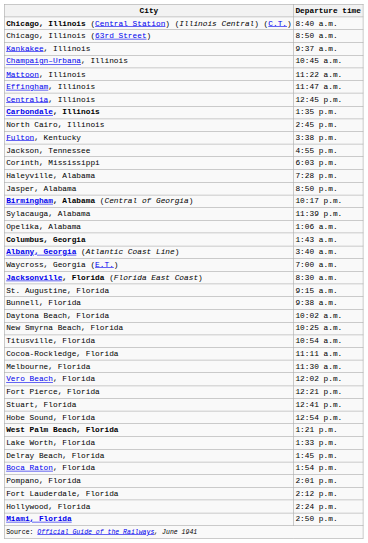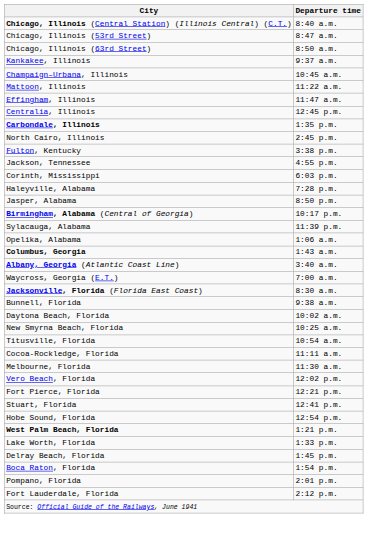 <table class="wikitable">
 <tr>
 <th>City</th>
 <th>Departure time</th>
 </tr>
 <tr>
 <td><strong>Chicago, Illinois</strong> (<a href='#'>Central Station</a>) (<em>Illinois Central</em>) (<a href='#'>C.T.</a>)</td>
 <td>8:40 a.m.</td>
+</tr>
+<tr>
+<td>Chicago, Illinois (<a href='#'>53rd Street</a>)</td>
+<td>8:47 a.m.</td>
 </tr>
 <tr>
 <td>Chicago, Illinois (<a href='#'>63rd Street</a>)</td>
 <td>8:50 a.m.</td>
 </tr>
 <tr>
 <td><a href='#'>Kankakee</a>, Illinois</td>
 <td>9:37 a.m.</td>
 </tr>
 <tr>
 <td><a href='#'>Champaign–Urbana</a>, Illinois</td>
 <td>10:45 a.m.</td>
 </tr>
 <tr>
 <td><a href='#'>Mattoon</a>, Illinois</td>
 <td>11:22 a.m.</td>
 </tr>
 <tr>
 <td><a href='#'>Effingham</a>, Illinois</td>
 <td>11:47 a.m.</td>
 </tr>
 <tr>
 <td><a href='#'>Centralia</a>, Illinois</td>
 <td>12:45 p.m.</td>
 </tr>
 <tr>
 <td><strong><a href='#'>Carbondale</a>, Illinois</strong></td>
 <td>1:35 p.m.</td>
 </tr>
 <tr>
 <td>North Cairo, Illinois</td>
 <td>2:45 p.m.</td>
 </tr>
 <tr>
 <td><a href='#'>Fulton</a>, Kentucky</td>
 <td>3:38 p.m.</td>
 </tr>
 <tr>
 <td>Jackson, Tennessee</td>
 <td>4:55 p.m.</td>
 </tr>
 <tr>
 <td>Corinth, Mississippi</td>
 <td>6:03 p.m.</td>
 </tr>
 <tr>
 <td>Haleyville, Alabama</td>
 <td>7:28 p.m.</td>
 </tr>
 <tr>
 <td>Jasper, Alabama</td>
 <td>8:50 p.m.</td>
 </tr>
 <tr>
 <td><strong><a href='#'>Birmingham</a>, Alabama</strong> (<em>Central of Georgia</em>)</td>
 <td>10:17 p.m.</td>
 </tr>
 <tr>
 <td>Sylacauga, Alabama</td>
 <td>11:39 p.m.</td>
 </tr>
 <tr>
 <td>Opelika, Alabama</td>
 <td>1:06 a.m.</td>
 </tr>
 <tr>
 <td><strong>Columbus, Georgia</strong></td>
 <td>1:43 a.m.</td>
 </tr>
 <tr>
 <td><strong><a href='#'>Albany, Georgia</a></strong> (<em>Atlantic Coast Line</em>)</td>
 <td>3:40 a.m.</td>
 </tr>
 <tr>
 <td>Waycross, Georgia (<a href='#'>E.T.</a>)</td>
 <td>7:00 a.m.</td>
 </tr>
 <tr>
 <td><strong><a href='#'>Jacksonville</a>, Florida</strong> (<em>Florida East Coast</em>)</td>
 <td>8:30 a.m.</td>
 </tr>
 <tr>
-<td>St. Augustine, Florida</td>
-<td>9:15 a.m.</td>
-</tr>
-<tr>
 <td>Bunnell, Florida</td>
 <td>9:38 a.m.</td>
 </tr>
 <tr>
 <td>Daytona Beach, Florida</td>
 <td>10:02 a.m.</td>
 </tr>
 <tr>
 <td>New Smyrna Beach, Florida</td>
 <td>10:25 a.m.</td>
 </tr>
 <tr>
 <td>Titusville, Florida</td>
 <td>10:54 a.m.</td>
 </tr>
 <tr>
 <td>Cocoa-Rockledge, Florida</td>
 <td>11:11 a.m.</td>
 </tr>
 <tr>
 <td>Melbourne, Florida</td>
 <td>11:30 a.m.</td>
 </tr>
 <tr>
 <td><a href='#'>Vero Beach</a>, Florida</td>
 <td>12:02 p.m.</td>
 </tr>
 <tr>
 <td>Fort Pierce, Florida</td>
 <td>12:21 p.m.</td>
 </tr>
 <tr>
 <td>Stuart, Florida</td>
 <td>12:41 p.m.</td>
 </tr>
 <tr>
 <td>Hobe Sound, Florida</td>
 <td>12:54 p.m.</td>
 </tr>
 <tr>
 <td><strong>West Palm Beach, Florida</strong></td>
 <td>1:21 p.m.</td>
 </tr>
 <tr>
 <td>Lake Worth, Florida</td>
 <td>1:33 p.m.</td>
 </tr>
 <tr>
 <td>Delray Beach, Florida</td>
 <td>1:45 p.m.</td>
 </tr>
 <tr>
 <td><a href='#'>Boca Raton</a>, Florida</td>
 <td>1:54 p.m.</td>
 </tr>
 <tr>
 <td>Pompano, Florida</td>
 <td>2:01 p.m.</td>
 </tr>
 <tr>
 <td>Fort Lauderdale, Florida</td>
 <td>2:12 p.m.</td>
 </tr>
 <tr>
-<td>Hollywood, Florida</td>
-<td>2:24 p.m.</td>
-</tr>
-<tr>
-<td><strong><a href='#'>Miami, Florida</a></strong></td>
-<td>2:50 p.m.</td>
-</tr>
-<tr>
 <td colspan=2><small>Source: <em><a href='#'>Official Guide of the Railways</a>, June 1941</small></td>
 </tr>
 </table>
